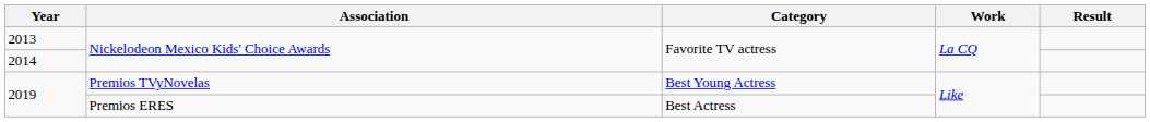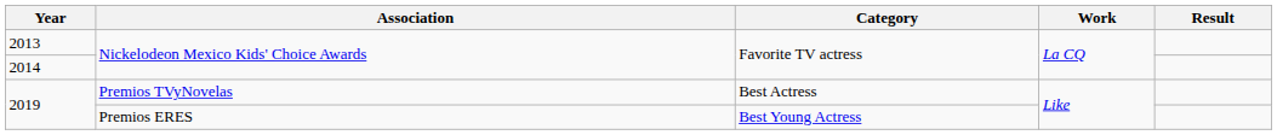 <table class="wikitable" width="65%">
 <tr>
 <th>Year</th>
 <th>Association</th>
 <th>Category</th>
 <th>Work</th>
 <th>Result</th>
 </tr>
 <tr>
 <td>2013</td>
 <td rowspan="2"><a href='#'>Nickelodeon Mexico Kids' Choice Awards</a></td>
 <td rowspan="2">Favorite TV actress</td>
 <td rowspan="2"><em><a href='#'>La CQ</a></em></td>
 <td></td>
 </tr>
 <tr>
 <td>2014</td>
 <td></td>
 </tr>
 <tr>
 <td rowspan=2>2019</td>
 <td><a href='#'>Premios TVyNovelas</a></td>
-<td><a href='#'>Best Young Actress</a></td>
+<td>Best Actress</td>
 <td rowspan=2><a href='#'><em>Like</em></a></td>
 <td></td>
 </tr>
 <tr>
 <td>Premios ERES</td>
-<td>Best Actress</td>
+<td><a href='#'>Best Young Actress</a></td>
 <td></td>
 </tr>
 </table>
